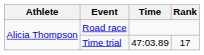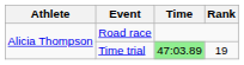 <table class=wikitable style="font-size:90%;">
 <tr>
 <th>Athlete</th>
 <th>Event</th>
 <th>Time</th>
 <th>Rank</th>
 </tr>
 <tr align=center>
 <td align=left rowspan=2><a href='#'>Alicia Thompson</a></td>
 <td align=left><a href='#'>Road race</a></td>
 <td colspan=2></td>
 </tr>
 <tr align=center>
 <td align=left><a href='#'>Time trial</a></td>
-<td>47:03.89</td>
-<td>17</td>
+<td style="background: lightgreen;">47:03.89</td>
+<td>19</td>
 </tr>
 </table>
